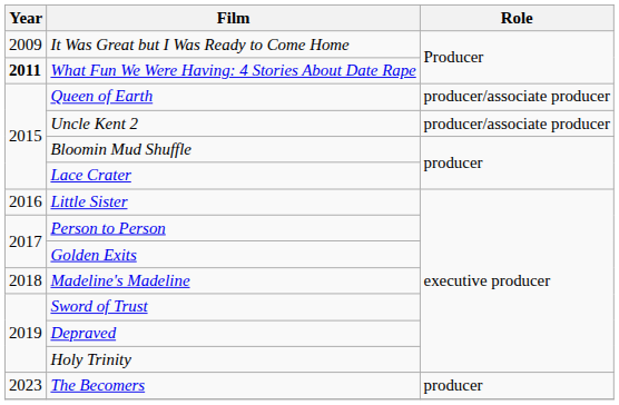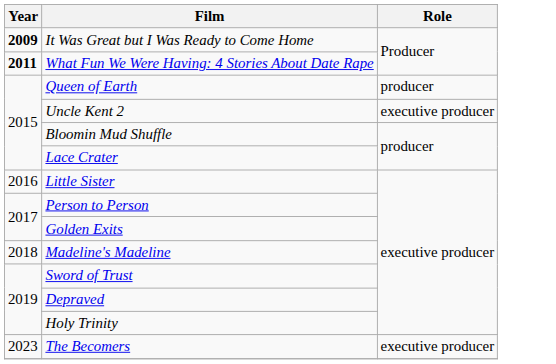 <table class="wikitable sortable" style="text-align:left">
 <tr>
 <th style="width:33px;">Year</th>
 <th>Film</th>
 <th>Role</th>
 </tr>
 <tr>
-<td>2009</td>
+<td><strong>2009</strong></td>
 <td><em>It Was Great but I Was Ready to Come Home</em></td>
 <td rowspan=2>Producer</td>
 </tr>
 <tr>
 <td><strong>2011</strong></td>
 <td><em><a href='#'>What Fun We Were Having: 4 Stories About Date Rape</a></em></td>
 </tr>
 <tr>
 <td rowspan=4>2015</td>
 <td><em><a href='#'>Queen of Earth</a></em></td>
-<td>producer/associate producer</td>
+<td>producer</td>
 </tr>
 <tr>
 <td><em>Uncle Kent 2</em></td>
-<td>producer/associate producer</td>
+<td>executive producer</td>
 </tr>
 <tr>
 <td><em>Bloomin Mud Shuffle</em></td>
 <td rowspan=2>producer</td>
 </tr>
 <tr>
 <td><em><a href='#'>Lace Crater</a></em></td>
 </tr>
 <tr>
 <td>2016</td>
 <td><em><a href='#'>Little Sister</a></em></td>
 <td rowspan=7>executive producer</td>
 </tr>
 <tr>
 <td rowspan=2>2017</td>
 <td><em><a href='#'>Person to Person</a></em></td>
 </tr>
 <tr>
 <td><em><a href='#'>Golden Exits</a></em></td>
 </tr>
 <tr>
 <td>2018</td>
 <td><em><a href='#'>Madeline's Madeline</a></em></td>
 </tr>
 <tr>
 <td rowspan=3>2019</td>
 <td><em><a href='#'>Sword of Trust</a></em></td>
 </tr>
 <tr>
 <td><em><a href='#'>Depraved</a></em></td>
 </tr>
 <tr>
 <td><em>Holy Trinity</em></td>
 </tr>
 <tr>
 <td>2023</td>
 <td><em><a href='#'>The Becomers</a></em></td>
-<td>producer</td>
+<td>executive producer</td>
 </tr>
 <tr>
 </tr>
 </table>
